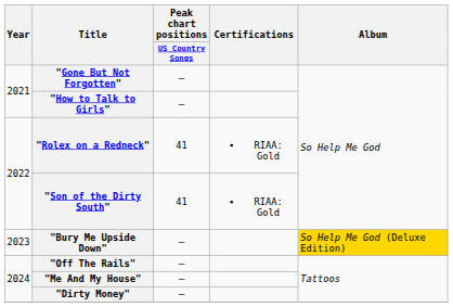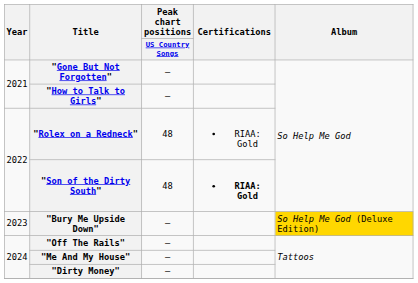 <table class="wikitable plainrowheaders" style="text-align:center;">
 <tr>
 <th scope="col" rowspan="2">Year</th>
 <th scope="col" rowspan="2">Title</th>
 <th scope="col" colspan="1">Peak chart positions</th>
 <th scope="col" rowspan="2">Certifications</th>
 <th scope="col" rowspan="2">Album</th>
 </tr>
 <tr style="font-size:smaller;">
 <th scope="col" style="width:45px;"><a href='#'>US Country Songs</a><br></th>
 </tr>
 <tr>
 <td rowspan="2">2021</td>
 <th scope="row">"<a href='#'>Gone But Not Forgotten</a>"</th>
 <td>—</td>
 <td></td>
 <td rowspan="4" style="text-align:left;"><em>So Help Me God</em></td>
 </tr>
 <tr>
 <th scope="row">"<a href='#'>How to Talk to Girls</a>"</th>
 <td>—</td>
 <td></td>
 </tr>
 <tr>
 <td rowspan="2">2022</td>
 <th scope="row">"<a href='#'>Rolex on a Redneck</a>" <br></th>
-<td>41</td>
+<td>48</td>
 <td><br><ul><li>RIAA: Gold</li></ul></td>
 </tr>
 <tr>
 <th scope="row">"<a href='#'>Son of the Dirty South</a>"<br></th>
-<td>41</td>
-<td><br><ul><li>RIAA: Gold</li></ul></td>
+<td>48</td>
+<td><strong><br><ul><li>RIAA: Gold</li></ul></strong></td>
 </tr>
 <tr>
 <td>2023</td>
 <th scope="row">"Bury Me Upside Down"</th>
 <td>—</td>
 <td></td>
 <td style="background: gold; text-align:left;"><em>So Help Me God</em> (Deluxe Edition)</td>
 </tr>
 <tr>
 <td rowspan="3">2024</td>
 <th scope="row">"Off The Rails"</th>
 <td>—</td>
 <td></td>
 <td rowspan="3" style="text-align:left;"><em>Tattoos</em></td>
 </tr>
 <tr>
 <th scope="row">"Me And My House" <br></th>
 <td>—</td>
 <td></td>
 </tr>
 <tr>
 <th scope="row">"Dirty Money" <br></th>
 <td>—</td>
 <td></td>
 </tr>
 <tr>
 </tr>
 </table>
